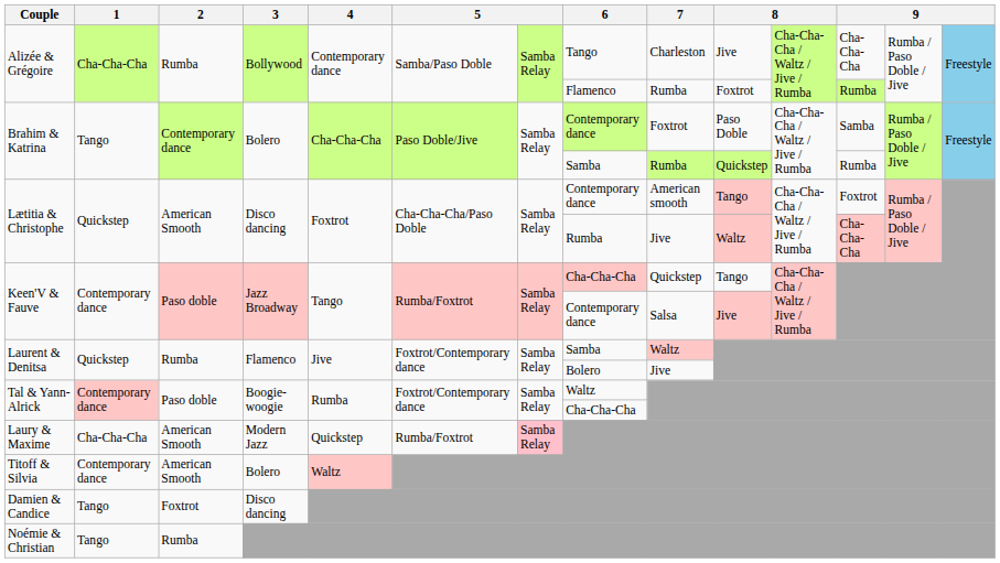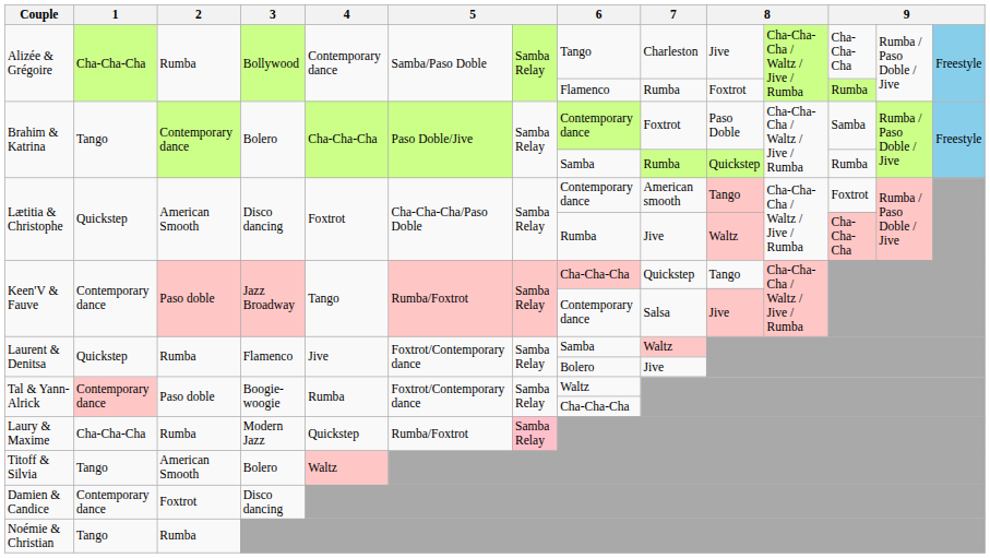 <table class="wikitable" align="center">
 <tr>
 <th>Couple</th>
 <th>1</th>
 <th>2</th>
 <th>3</th>
 <th>4</th>
 <th colspan=2>5</th>
 <th>6</th>
 <th>7</th>
 <th colspan=2>8</th>
 <th colspan=3>9</th>
 </tr>
 <tr>
 <td rowspan="2">Alizée & Grégoire</td>
 <td rowspan="2" style="background:#ccff88;">Cha-Cha-Cha</td>
 <td rowspan="2">Rumba</td>
 <td rowspan="2" style="background:#ccff88;">Bollywood</td>
 <td rowspan="2">Contemporary dance</td>
 <td rowspan="2">Samba/Paso Doble</td>
 <td rowspan="2" style="background:#ccff88;">Samba Relay</td>
 <td>Tango</td>
 <td>Charleston</td>
 <td>Jive</td>
 <td rowspan="2" style="background:#ccff88;">Cha-Cha-Cha / Waltz / Jive / Rumba</td>
 <td>Cha-Cha-Cha</td>
 <td rowspan="2">Rumba / Paso Doble / Jive</td>
 <td style="background:skyblue;" rowspan="2">Freestyle</td>
 </tr>
 <tr>
 <td>Flamenco</td>
 <td>Rumba</td>
 <td>Foxtrot</td>
 <td style="background:#ccff88;">Rumba</td>
 </tr>
 <tr>
 <td rowspan="2">Brahim & Katrina</td>
 <td rowspan="2">Tango</td>
 <td rowspan="2" style="background:#ccff88;">Contemporary dance</td>
 <td rowspan="2">Bolero</td>
 <td rowspan="2" style="background:#ccff88;">Cha-Cha-Cha</td>
 <td rowspan="2" style="background:#ccff88;">Paso Doble/Jive</td>
 <td rowspan="2">Samba Relay</td>
 <td style="background:#ccff88;">Contemporary dance</td>
 <td>Foxtrot</td>
 <td>Paso Doble</td>
 <td rowspan="2">Cha-Cha-Cha / Waltz / Jive / Rumba</td>
 <td>Samba</td>
 <td style="background:#ccff88;" rowspan="2">Rumba / Paso Doble / Jive</td>
 <td style="background:skyblue;" rowspan="2">Freestyle</td>
 </tr>
 <tr>
 <td>Samba</td>
 <td style="background:#ccff88;">Rumba</td>
 <td style="background:#ccff88;">Quickstep</td>
 <td>Rumba</td>
 </tr>
 <tr>
 <td rowspan="2">Lætitia & Christophe</td>
 <td rowspan="2">Quickstep</td>
 <td rowspan="2">American Smooth</td>
 <td rowspan="2">Disco dancing</td>
 <td rowspan="2">Foxtrot</td>
 <td rowspan="2">Cha-Cha-Cha/Paso Doble</td>
 <td rowspan="2">Samba Relay</td>
 <td>Contemporary dance</td>
 <td>American smooth</td>
 <td style="background:#ffc6c6;">Tango</td>
 <td rowspan="2">Cha-Cha-Cha / Waltz / Jive / Rumba</td>
 <td>Foxtrot</td>
 <td style="background:#ffc6c6;" rowspan="2">Rumba / Paso Doble / Jive</td>
 <td rowspan="2" style="background:darkgray;" colspan="1"></td>
 </tr>
 <tr>
 <td>Rumba</td>
 <td>Jive</td>
 <td style="background:#ffc6c6;">Waltz</td>
 <td style="background:#ffc6c6;">Cha-Cha-Cha</td>
 </tr>
 <tr>
 <td rowspan="2">Keen'V & Fauve</td>
 <td rowspan="2">Contemporary dance</td>
 <td rowspan="2" style="background:#ffc6c6;">Paso doble</td>
 <td rowspan="2" style="background:#ffc6c6;">Jazz Broadway</td>
 <td rowspan="2">Tango</td>
 <td rowspan="2" style="background:#ffc6c6;">Rumba/Foxtrot</td>
 <td rowspan="2" style="background:#ffc6c6;">Samba Relay</td>
 <td style="background:#ffc6c6;">Cha-Cha-Cha</td>
 <td>Quickstep</td>
 <td>Tango</td>
 <td rowspan="2" style="background:#ffc6c6;">Cha-Cha-Cha / Waltz / Jive / Rumba</td>
 <td rowspan="2" style="background:darkgray;" colspan="3"></td>
 </tr>
 <tr>
 <td>Contemporary dance</td>
 <td>Salsa</td>
 <td style="background:#ffc6c6;">Jive</td>
 </tr>
 <tr>
 <td rowspan="2">Laurent & Denitsa</td>
 <td rowspan="2">Quickstep</td>
 <td rowspan="2">Rumba</td>
 <td rowspan="2">Flamenco</td>
 <td rowspan="2">Jive</td>
 <td rowspan="2">Foxtrot/Contemporary dance</td>
 <td rowspan="2">Samba Relay</td>
 <td>Samba</td>
 <td style="background:#ffc6c6;">Waltz</td>
 <td rowspan="2" style="background:darkgray;" colspan="5"></td>
 </tr>
 <tr>
 <td>Bolero</td>
 <td>Jive</td>
 </tr>
 <tr>
 <td rowspan="2">Tal & Yann-Alrick</td>
 <td rowspan="2" style="background:#ffc6c6;">Contemporary dance</td>
 <td rowspan="2">Paso doble</td>
 <td rowspan="2">Boogie-woogie</td>
 <td rowspan="2">Rumba</td>
 <td rowspan="2">Foxtrot/Contemporary dance</td>
 <td rowspan="2">Samba Relay</td>
 <td>Waltz</td>
 <td rowspan="2" style="background:darkgray;" colspan="6"></td>
 </tr>
 <tr>
 <td>Cha-Cha-Cha</td>
 </tr>
 <tr>
 <td>Laury & Maxime</td>
 <td>Cha-Cha-Cha</td>
-<td>American Smooth</td>
+<td>Rumba</td>
 <td>Modern Jazz</td>
 <td>Quickstep</td>
 <td>Rumba/Foxtrot</td>
 <td style="background: pink;">Samba Relay</td>
 <td style="background:darkgray;" colspan="7"></td>
 </tr>
 <tr>
 <td>Titoff & Silvia</td>
-<td>Contemporary dance</td>
+<td>Tango</td>
 <td>American Smooth</td>
 <td>Bolero</td>
 <td style="background:#ffc6c6;">Waltz</td>
 <td style="background:darkgray;" colspan="9"></td>
 </tr>
 <tr>
 <td>Damien & Candice</td>
-<td>Tango</td>
+<td>Contemporary dance</td>
 <td>Foxtrot</td>
 <td>Disco dancing</td>
 <td style="background:darkgray;" colspan="10"></td>
 </tr>
 <tr>
 <td>Noémie & Christian</td>
 <td>Tango</td>
 <td>Rumba</td>
 <td style="background:darkgray;" colspan="11"></td>
 </tr>
 </table>
